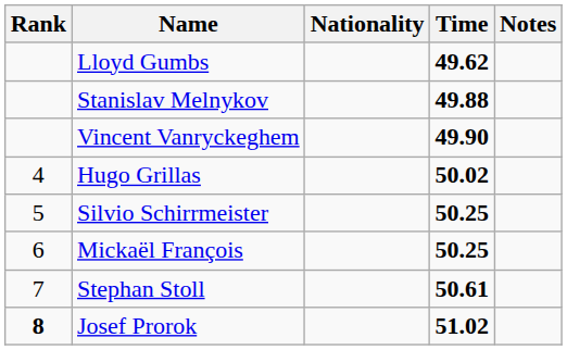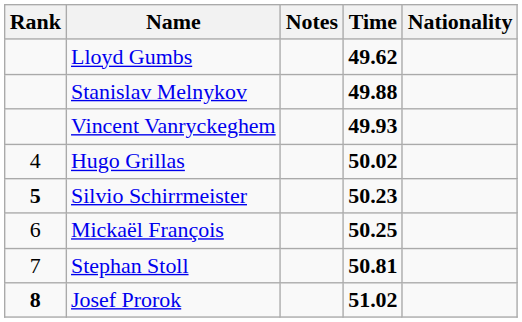 <table class="wikitable sortable" style="text-align:center">
 <tr>
 <th>Rank</th>
 <th>Name</th>
+<th>Notes</th>
+<th>Time</th>
 <th>Nationality</th>
-<th>Time</th>
-<th>Notes</th>
 </tr>
 <tr>
 <td></td>
 <td align=left><a href='#'>Lloyd Gumbs</a></td>
+<td></td>
+<td><strong>49.62</strong></td>
 <td align=left></td>
-<td><strong>49.62</strong></td>
-<td></td>
 </tr>
 <tr>
 <td></td>
 <td align=left><a href='#'>Stanislav Melnykov</a></td>
+<td></td>
+<td><strong>49.88</strong></td>
 <td align=left></td>
-<td><strong>49.88</strong></td>
-<td></td>
 </tr>
 <tr>
 <td></td>
 <td align=left><a href='#'>Vincent Vanryckeghem</a></td>
+<td></td>
+<td><strong>49.93</strong></td>
 <td align=left></td>
-<td><strong>49.90</strong></td>
-<td></td>
 </tr>
 <tr>
 <td>4</td>
 <td align=left><a href='#'>Hugo Grillas</a></td>
+<td></td>
+<td><strong>50.02</strong></td>
 <td align=left></td>
-<td><strong>50.02</strong></td>
-<td></td>
 </tr>
 <tr>
-<td>5</td>
+<td><strong>5</strong></td>
 <td align=left><a href='#'>Silvio Schirrmeister</a></td>
+<td></td>
+<td><strong>50.23</strong></td>
 <td align=left></td>
-<td><strong>50.25</strong></td>
-<td></td>
 </tr>
 <tr>
 <td>6</td>
 <td align=left><a href='#'>Mickaël François</a></td>
+<td></td>
+<td><strong>50.25</strong></td>
 <td align=left></td>
-<td><strong>50.25</strong></td>
-<td></td>
 </tr>
 <tr>
 <td>7</td>
 <td align=left><a href='#'>Stephan Stoll</a></td>
+<td></td>
+<td><strong>50.81</strong></td>
 <td align=left></td>
-<td><strong>50.61</strong></td>
-<td></td>
 </tr>
 <tr>
 <td><strong>8</strong></td>
 <td align=left><a href='#'>Josef Prorok</a></td>
+<td></td>
+<td><strong>51.02</strong></td>
 <td align=left></td>
-<td><strong>51.02</strong></td>
-<td></td>
 </tr>
 </table>
